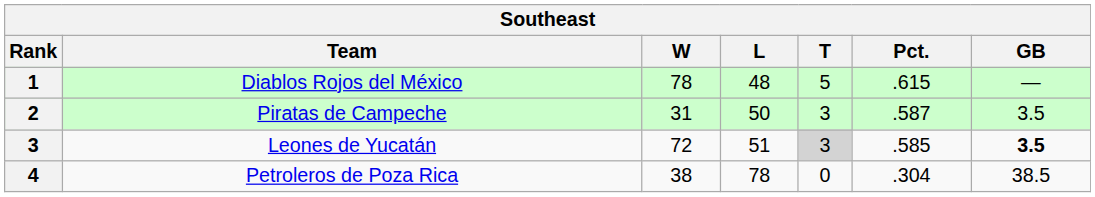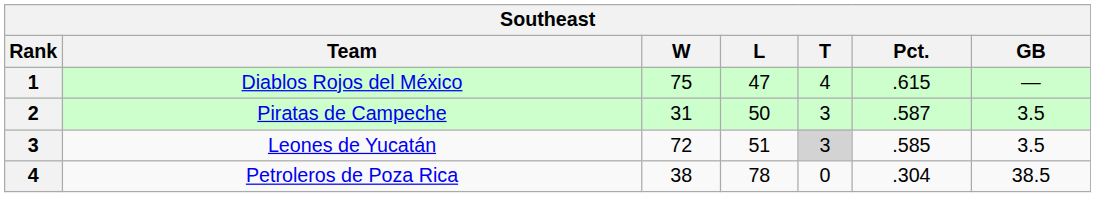 <table class="wikitable plainrowheaders" width="100%" style="text-align:center;">
 <tr>
 <th colspan="7">Southeast</th>
 </tr>
 <tr>
 <th scope="col" width="5%">Rank</th>
 <th>Team</th>
 <th>W</th>
 <th>L</th>
 <th>T</th>
 <th>Pct.</th>
 <th>GB</th>
 </tr>
 <tr style="background-color:#ccffcc;">
 <th>1</th>
 <td><a href='#'>Diablos Rojos del México</a></td>
-<td>78</td>
-<td>48</td>
-<td>5</td>
+<td>75</td>
+<td>47</td>
+<td>4</td>
 <td>.615</td>
 <td>—</td>
 </tr>
 <tr style="background-color:#ccffcc;">
 <th>2</th>
 <td><a href='#'>Piratas de Campeche</a></td>
 <td>31</td>
 <td>50</td>
 <td>3</td>
 <td>.587</td>
 <td>3.5</td>
 </tr>
 <tr>
 <th>3</th>
 <td><a href='#'>Leones de Yucatán</a></td>
 <td>72</td>
 <td>51</td>
 <td style="background: lightgrey;">3</td>
 <td>.585</td>
-<td><strong>3.5</strong></td>
+<td>3.5</td>
 </tr>
 <tr>
 <th>4</th>
 <td><a href='#'>Petroleros de Poza Rica</a></td>
 <td>38</td>
 <td>78</td>
 <td>0</td>
 <td>.304</td>
 <td>38.5</td>
 </tr>
 </table>
